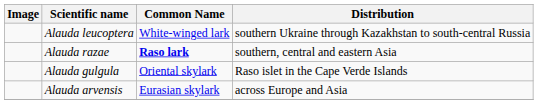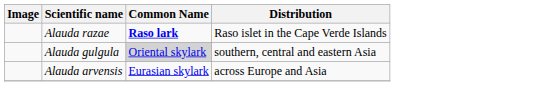 <table class="wikitable">
 <tr>
 <th>Image</th>
 <th>Scientific name</th>
 <th>Common Name</th>
 <th>Distribution</th>
 </tr>
 <tr>
 <td></td>
-<td><em>Alauda leucoptera</em></td>
-<td><a href='#'>White-winged lark</a></td>
-<td>southern Ukraine through Kazakhstan to south-central Russia</td>
-</tr>
-<tr>
-<td></td>
 <td><em>Alauda razae</em></td>
 <td><strong><a href='#'>Raso lark</a></strong></td>
-<td>southern, central and eastern Asia</td>
+<td>Raso islet in the Cape Verde Islands</td>
 </tr>
 <tr>
 <td></td>
 <td><em>Alauda gulgula</em></td>
-<td><a href='#'>Oriental skylark</a></td>
-<td>Raso islet in the Cape Verde Islands</td>
+<td style="background: lightgrey;"><a href='#'>Oriental skylark</a></td>
+<td>southern, central and eastern Asia</td>
 </tr>
 <tr>
 <td></td>
 <td><em>Alauda arvensis</em></td>
 <td><a href='#'>Eurasian skylark</a></td>
 <td>across Europe and Asia</td>
 </tr>
 <tr>
 </tr>
 </table>
